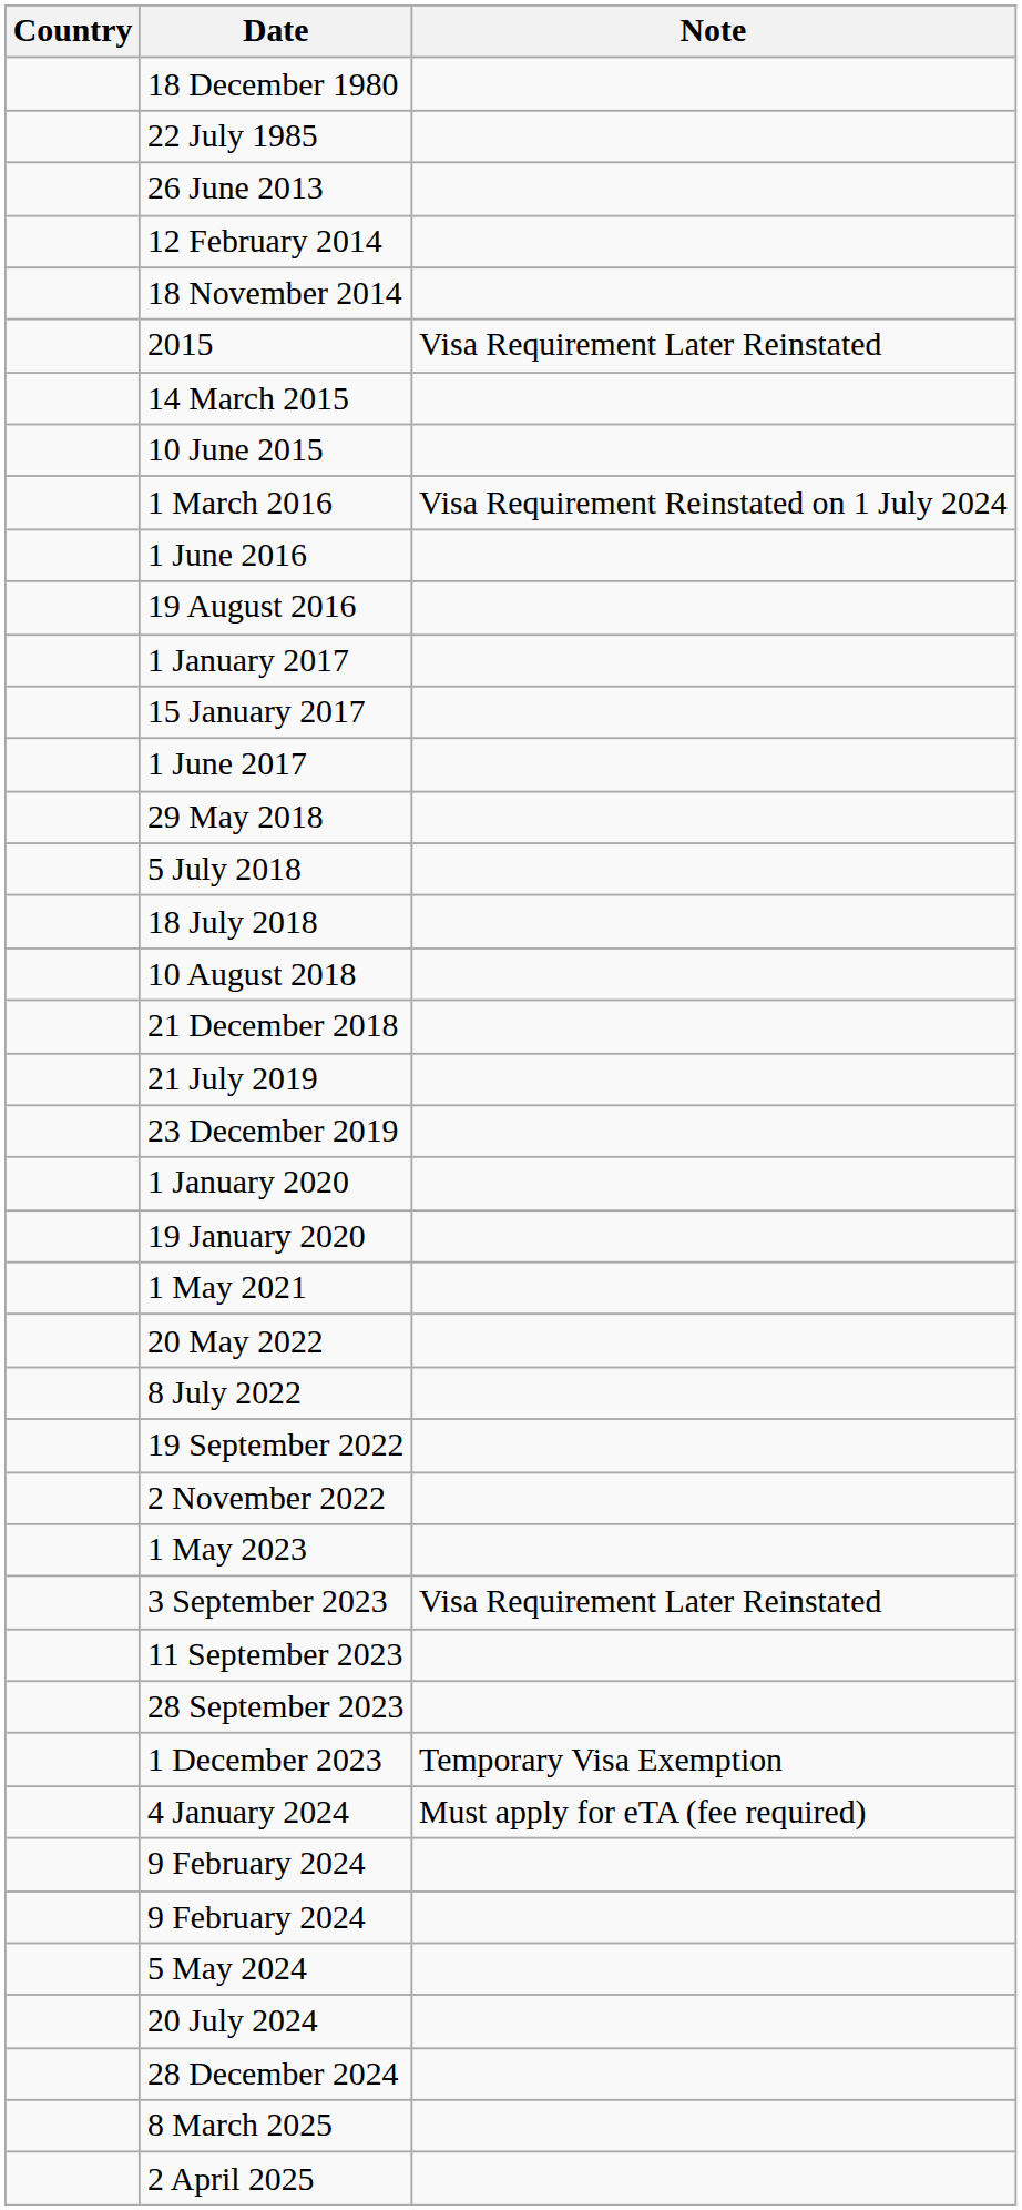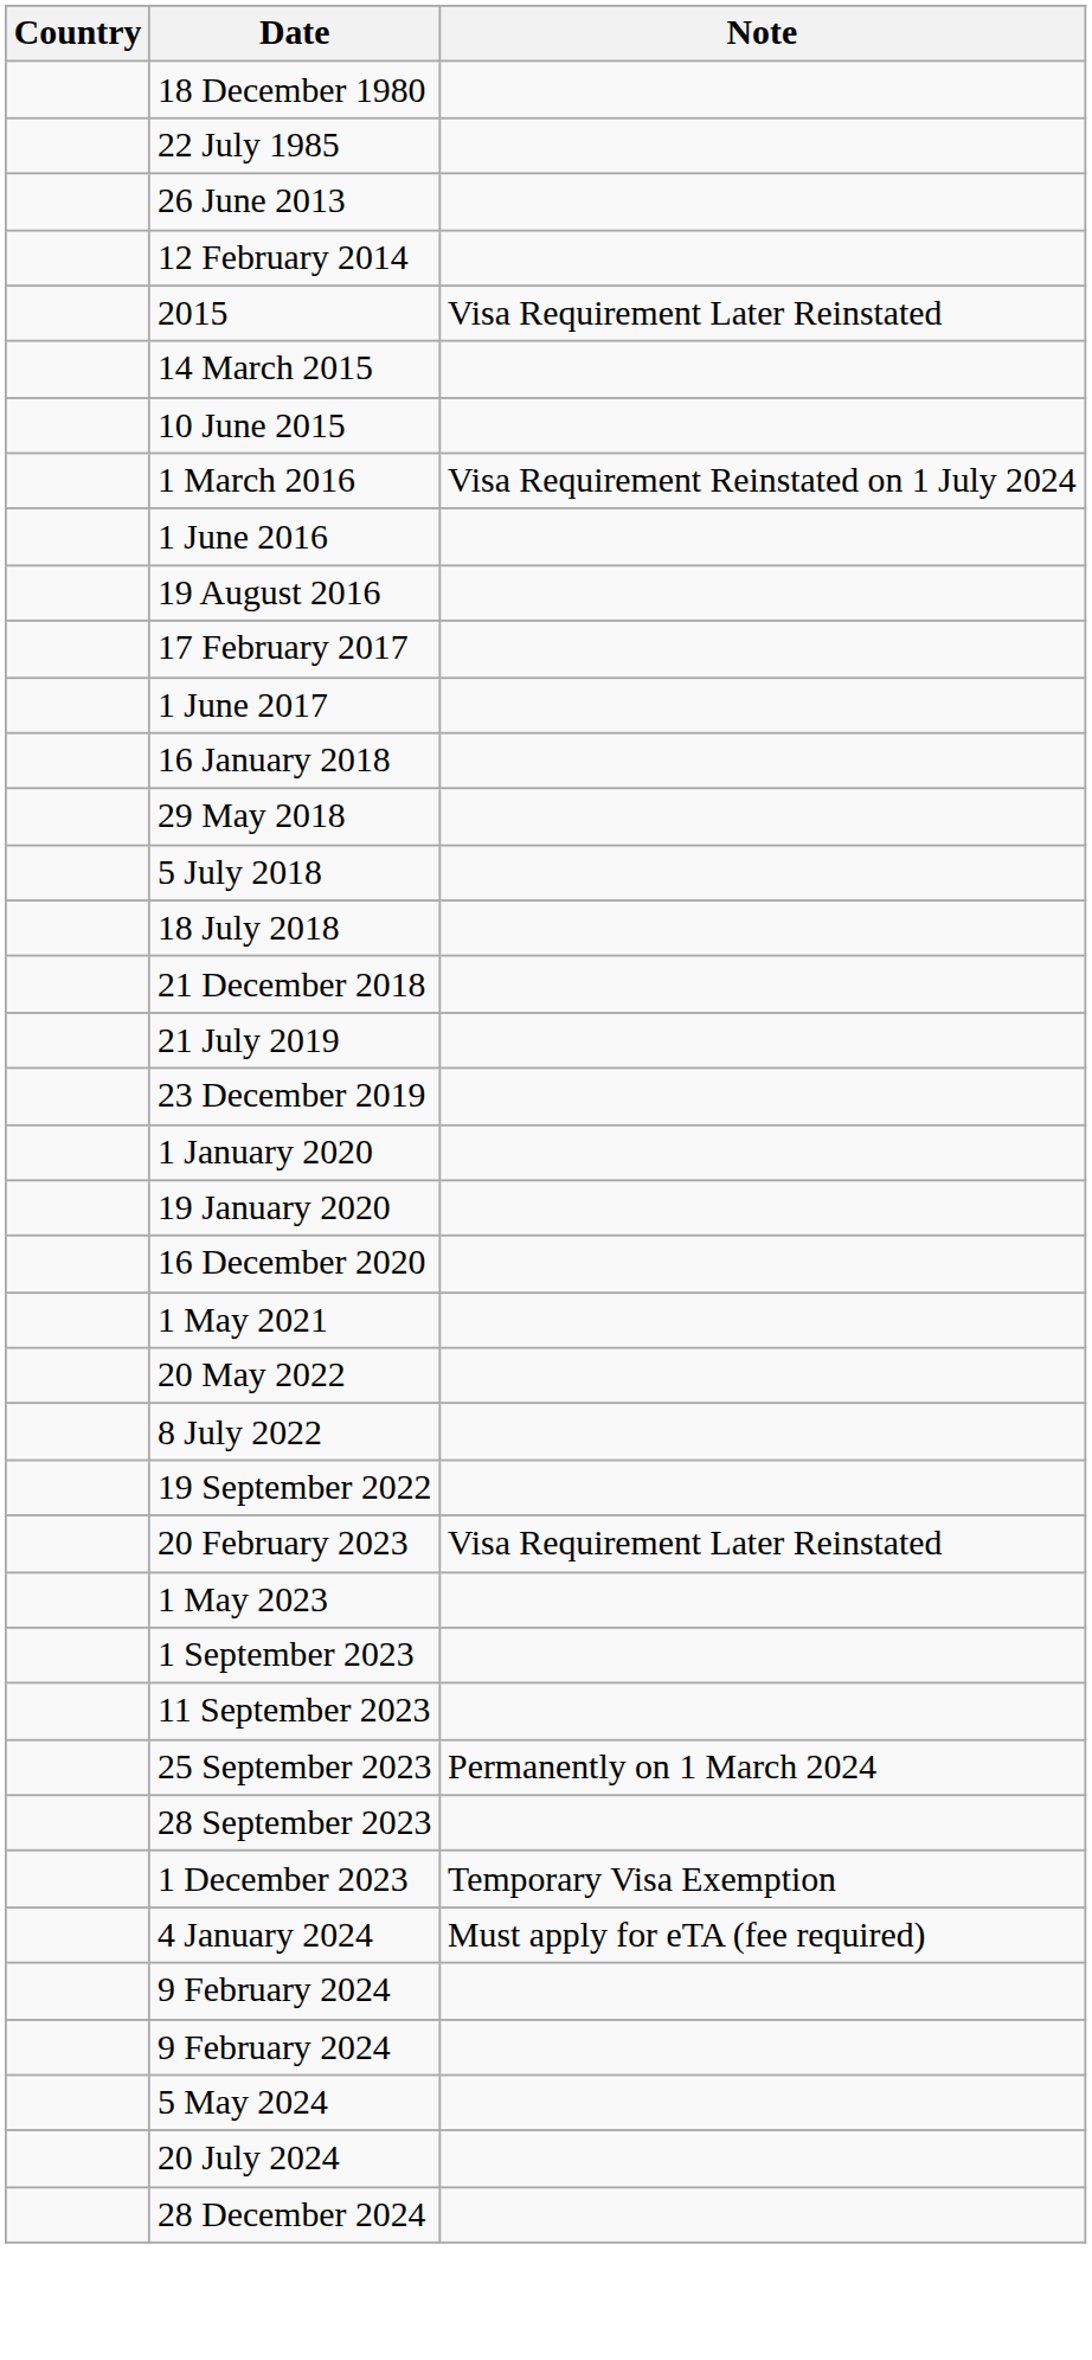 <table class="wikitable sortable collapsible collapsed">
 <tr>
 <th>Country</th>
 <th>Date</th>
 <th>Note</th>
 </tr>
 <tr>
 <td></td>
 <td>18 December 1980</td>
 <td></td>
 </tr>
 <tr>
 <td></td>
 <td>22 July 1985</td>
 <td></td>
 </tr>
 <tr>
 <td></td>
 <td>26 June 2013</td>
 <td></td>
 </tr>
 <tr>
 <td></td>
 <td>12 February 2014</td>
-<td></td>
-</tr>
-<tr>
-<td></td>
-<td>18 November 2014</td>
 <td></td>
 </tr>
 <tr>
 <td><em></em></td>
 <td>2015</td>
 <td>Visa Requirement Later Reinstated</td>
 </tr>
 <tr>
 <td></td>
 <td>14 March 2015</td>
 <td></td>
 </tr>
 <tr>
 <td></td>
 <td>10 June 2015</td>
 <td></td>
 </tr>
 <tr>
 <td></td>
 <td>1 March 2016</td>
 <td>Visa Requirement Reinstated on 1 July 2024</td>
 </tr>
 <tr>
 <td></td>
 <td>1 June 2016</td>
 <td></td>
 </tr>
 <tr>
 <td></td>
 <td>19 August 2016</td>
 <td></td>
 </tr>
 <tr>
 <td></td>
-<td>1 January 2017</td>
-<td></td>
-</tr>
-<tr>
-<td></td>
-<td>15 January 2017</td>
+<td>17 February 2017</td>
 <td></td>
 </tr>
 <tr>
 <td></td>
 <td>1 June 2017</td>
+<td></td>
+</tr>
+<tr>
+<td></td>
+<td>16 January 2018</td>
 <td></td>
 </tr>
 <tr>
 <td></td>
 <td>29 May 2018</td>
 <td></td>
 </tr>
 <tr>
 <td></td>
 <td>5 July 2018</td>
 <td></td>
 </tr>
 <tr>
 <td></td>
 <td>18 July 2018</td>
-<td></td>
-</tr>
-<tr>
-<td></td>
-<td>10 August 2018</td>
 <td></td>
 </tr>
 <tr>
 <td></td>
 <td>21 December 2018</td>
 <td></td>
 </tr>
 <tr>
 <td></td>
 <td>21 July 2019</td>
 <td></td>
 </tr>
 <tr>
 <td></td>
 <td>23 December 2019</td>
 <td></td>
 </tr>
 <tr>
 <td></td>
 <td>1 January 2020</td>
 <td></td>
 </tr>
 <tr>
 <td></td>
 <td>19 January 2020</td>
 <td></td>
 </tr>
 <tr>
 <td></td>
+<td>16 December 2020</td>
+<td></td>
+</tr>
+<tr>
+<td></td>
 <td>1 May 2021</td>
 <td></td>
 </tr>
 <tr>
 <td></td>
 <td>20 May 2022</td>
 <td></td>
 </tr>
 <tr>
 <td></td>
 <td>8 July 2022</td>
 <td></td>
 </tr>
 <tr>
 <td></td>
 <td>19 September 2022</td>
 <td></td>
 </tr>
 <tr>
-<td></td>
-<td>2 November 2022</td>
-<td></td>
+<td><em></em></td>
+<td>20 February 2023</td>
+<td>Visa Requirement Later Reinstated</td>
 </tr>
 <tr>
 <td></td>
 <td>1 May 2023</td>
 <td></td>
 </tr>
 <tr>
-<td><em></em></td>
-<td>3 September 2023</td>
-<td>Visa Requirement Later Reinstated</td>
+<td></td>
+<td>1 September 2023</td>
+<td></td>
 </tr>
 <tr>
 <td></td>
 <td>11 September 2023</td>
 <td></td>
+</tr>
+<tr>
+<td></td>
+<td>25 September 2023</td>
+<td>Permanently on 1 March 2024</td>
 </tr>
 <tr>
 <td></td>
 <td>28 September 2023</td>
 <td></td>
 </tr>
 <tr>
 <td></td>
 <td>1 December 2023</td>
 <td>Temporary Visa Exemption</td>
 </tr>
 <tr>
 <td></td>
 <td>4 January 2024</td>
 <td>Must apply for eTA (fee required)</td>
 </tr>
 <tr>
 <td></td>
 <td>9 February 2024</td>
 <td></td>
 </tr>
 <tr>
 <td></td>
 <td>9 February 2024</td>
 <td></td>
 </tr>
 <tr>
 <td></td>
 <td>5 May 2024</td>
 <td></td>
 </tr>
 <tr>
 <td></td>
 <td>20 July 2024</td>
 <td></td>
 </tr>
 <tr>
 <td></td>
 <td>28 December 2024</td>
 <td></td>
 </tr>
-<tr>
-<td></td>
-<td>8 March 2025</td>
-<td></td>
-</tr>
-<tr>
-<td></td>
-<td>2 April 2025</td>
-<td></td>
-</tr>
 </table>
